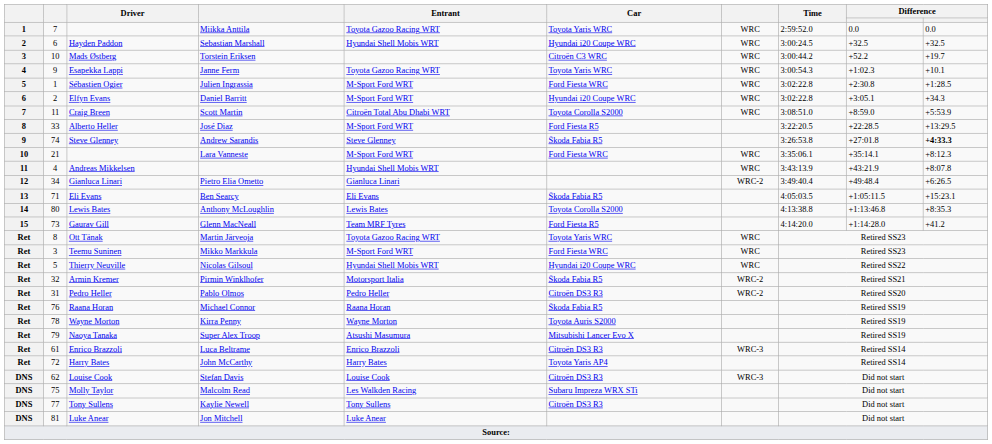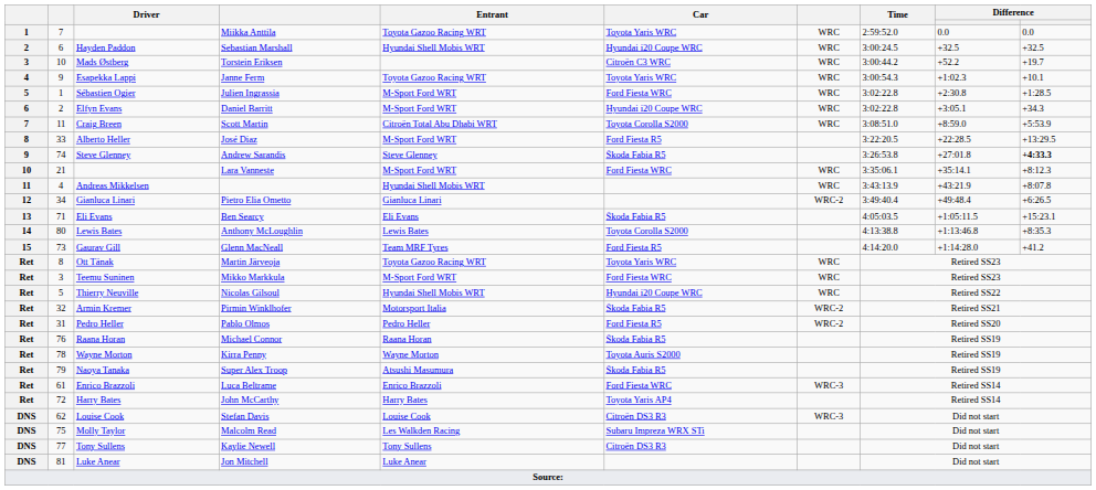 <table class="wikitable" width=80% style="font-size: 85%;">
 <tr>
 <th rowspan="2"></th>
 <th rowspan="2"></th>
 <th rowspan="2">Driver</th>
 <th rowspan="2"></th>
 <th rowspan="2">Entrant</th>
 <th rowspan="2">Car</th>
 <th rowspan="2"></th>
 <th rowspan="2">Time</th>
 <th colspan="2">Difference</th>
 </tr>
 <tr>
 <th></th>
 <th></th>
 </tr>
 <tr>
 <th>1</th>
 <td align="center">7</td>
 <td></td>
 <td> <a href='#'>Miikka Anttila</a></td>
 <td> <a href='#'>Toyota Gazoo Racing WRT</a></td>
 <td><a href='#'>Toyota Yaris WRC</a></td>
 <td align="center">WRC</td>
 <td>2:59:52.0</td>
 <td>0.0</td>
 <td>0.0</td>
 </tr>
 <tr>
 <th>2</th>
 <td align="center">6</td>
 <td> <a href='#'>Hayden Paddon</a></td>
 <td> <a href='#'>Sebastian Marshall</a></td>
 <td> <a href='#'>Hyundai Shell Mobis WRT</a></td>
 <td><a href='#'>Hyundai i20 Coupe WRC</a></td>
 <td align="center">WRC</td>
 <td>3:00:24.5</td>
 <td>+32.5</td>
 <td>+32.5</td>
 </tr>
 <tr>
 <th>3</th>
 <td align="center">10</td>
 <td> <a href='#'>Mads Østberg</a></td>
 <td> <a href='#'>Torstein Eriksen</a></td>
 <td></td>
 <td><a href='#'>Citroën C3 WRC</a></td>
 <td align="center">WRC</td>
 <td>3:00:44.2</td>
 <td>+52.2</td>
 <td>+19.7</td>
 </tr>
 <tr>
 <th>4</th>
 <td align="center">9</td>
 <td> <a href='#'>Esapekka Lappi</a></td>
 <td> <a href='#'>Janne Ferm</a></td>
 <td> <a href='#'>Toyota Gazoo Racing WRT</a></td>
 <td><a href='#'>Toyota Yaris WRC</a></td>
 <td align="center">WRC</td>
 <td>3:00:54.3</td>
 <td>+1:02.3</td>
 <td>+10.1</td>
 </tr>
 <tr>
 <th>5</th>
 <td align="center">1</td>
 <td> <a href='#'>Sébastien Ogier</a></td>
 <td> <a href='#'>Julien Ingrassia</a></td>
 <td> <a href='#'>M-Sport Ford WRT</a></td>
 <td><a href='#'>Ford Fiesta WRC</a></td>
 <td align="center">WRC</td>
 <td>3:02:22.8</td>
 <td>+2:30.8</td>
 <td>+1:28.5</td>
 </tr>
 <tr>
 <th>6</th>
 <td align="center">2</td>
 <td> <a href='#'>Elfyn Evans</a></td>
 <td> <a href='#'>Daniel Barritt</a></td>
 <td> <a href='#'>M-Sport Ford WRT</a></td>
 <td><a href='#'>Hyundai i20 Coupe WRC</a></td>
 <td align="center">WRC</td>
 <td>3:02:22.8</td>
 <td>+3:05.1</td>
 <td>+34.3</td>
 </tr>
 <tr>
 <th>7</th>
 <td align="center">11</td>
 <td> <a href='#'>Craig Breen</a></td>
 <td> <a href='#'>Scott Martin</a></td>
 <td> <a href='#'>Citroën Total Abu Dhabi WRT</a></td>
 <td><a href='#'>Toyota Corolla S2000</a></td>
 <td align="center">WRC</td>
 <td>3:08:51.0</td>
 <td>+8:59.0</td>
 <td>+5:53.9</td>
 </tr>
 <tr>
 <th>8</th>
 <td align="center">33</td>
 <td> <a href='#'>Alberto Heller</a></td>
 <td> <a href='#'>José Diaz</a></td>
 <td> <a href='#'>M-Sport Ford WRT</a></td>
 <td><a href='#'>Ford Fiesta R5</a></td>
 <td align="center"></td>
 <td>3:22:20.5</td>
 <td>+22:28.5</td>
 <td>+13:29.5</td>
 </tr>
 <tr>
 <th>9</th>
 <td align="center">74</td>
 <td> <a href='#'>Steve Glenney</a></td>
 <td> <a href='#'>Andrew Sarandis</a></td>
 <td> <a href='#'>Steve Glenney</a></td>
 <td><a href='#'>Škoda Fabia R5</a></td>
 <td></td>
 <td>3:26:53.8</td>
 <td>+27:01.8</td>
 <td><strong>+4:33.3</strong></td>
 </tr>
 <tr>
 <th>10</th>
 <td align="center">21</td>
 <td></td>
 <td> <a href='#'>Lara Vanneste</a></td>
 <td> <a href='#'>M-Sport Ford WRT</a></td>
 <td><a href='#'>Ford Fiesta WRC</a></td>
 <td align="center">WRC</td>
 <td>3:35:06.1</td>
 <td>+35:14.1</td>
 <td>+8:12.3</td>
 </tr>
 <tr>
 <th>11</th>
 <td align="center">4</td>
 <td> <a href='#'>Andreas Mikkelsen</a></td>
 <td></td>
 <td> <a href='#'>Hyundai Shell Mobis WRT</a></td>
 <td></td>
 <td align="center">WRC</td>
 <td>3:43:13.9</td>
 <td>+43:21.9</td>
 <td>+8:07.8</td>
 </tr>
 <tr>
 <th>12</th>
 <td align="center">34</td>
 <td> <a href='#'>Gianluca Linari</a></td>
 <td> <a href='#'>Pietro Elia Ometto</a></td>
 <td> <a href='#'>Gianluca Linari</a></td>
 <td></td>
 <td align="center">WRC-2</td>
 <td>3:49:40.4</td>
 <td>+49:48.4</td>
 <td>+6:26.5</td>
 </tr>
 <tr>
 <th>13</th>
 <td align="center">71</td>
 <td> <a href='#'>Eli Evans</a></td>
 <td> <a href='#'>Ben Searcy</a></td>
 <td> <a href='#'>Eli Evans</a></td>
 <td><a href='#'>Škoda Fabia R5</a></td>
 <td></td>
 <td>4:05:03.5</td>
 <td>+1:05:11.5</td>
 <td>+15:23.1</td>
 </tr>
 <tr>
 <th>14</th>
 <td align="center">80</td>
 <td> <a href='#'>Lewis Bates</a></td>
 <td> <a href='#'>Anthony McLoughlin</a></td>
 <td> <a href='#'>Lewis Bates</a></td>
 <td><a href='#'>Toyota Corolla S2000</a></td>
 <td></td>
 <td>4:13:38.8</td>
 <td>+1:13:46.8</td>
 <td>+8:35.3</td>
 </tr>
 <tr>
 <th>15</th>
 <td align="center">73</td>
 <td> <a href='#'>Gaurav Gill</a></td>
 <td> <a href='#'>Glenn MacNeall</a></td>
 <td> <a href='#'>Team MRF Tyres</a></td>
 <td><a href='#'>Ford Fiesta R5</a></td>
 <td></td>
 <td>4:14:20.0</td>
 <td>+1:14:28.0</td>
 <td>+41.2</td>
 </tr>
 <tr>
 <th>Ret</th>
 <td align="center">8</td>
 <td> <a href='#'>Ott Tänak</a></td>
 <td> <a href='#'>Martin Järveoja</a></td>
 <td> <a href='#'>Toyota Gazoo Racing WRT</a></td>
 <td><a href='#'>Toyota Yaris WRC</a></td>
 <td align="center">WRC</td>
 <td colspan="3" align="center">Retired SS23</td>
 </tr>
 <tr>
 <th>Ret</th>
 <td align="center">3</td>
 <td> <a href='#'>Teemu Suninen</a></td>
 <td> <a href='#'>Mikko Markkula</a></td>
 <td> <a href='#'>M-Sport Ford WRT</a></td>
 <td><a href='#'>Ford Fiesta WRC</a></td>
 <td align="center">WRC</td>
 <td colspan="3" align="center">Retired SS23</td>
 </tr>
 <tr>
 <th>Ret</th>
 <td align="center">5</td>
 <td> <a href='#'>Thierry Neuville</a></td>
 <td> <a href='#'>Nicolas Gilsoul</a></td>
 <td> <a href='#'>Hyundai Shell Mobis WRT</a></td>
 <td><a href='#'>Hyundai i20 Coupe WRC</a></td>
 <td align="center">WRC</td>
 <td colspan="3" align="center">Retired SS22</td>
 </tr>
 <tr>
 <th>Ret</th>
 <td align="center">32</td>
 <td> <a href='#'>Armin Kremer</a></td>
 <td> <a href='#'>Pirmin Winklhofer</a></td>
 <td> <a href='#'>Motorsport Italia</a></td>
 <td><a href='#'>Škoda Fabia R5</a></td>
 <td align="center">WRC-2</td>
 <td colspan="3" align="center">Retired SS21</td>
 </tr>
 <tr>
 <th>Ret</th>
 <td align="center">31</td>
 <td> <a href='#'>Pedro Heller</a></td>
 <td> <a href='#'>Pablo Olmos</a></td>
 <td> <a href='#'>Pedro Heller</a></td>
-<td><a href='#'>Citroën DS3 R3</a></td>
+<td><a href='#'>Ford Fiesta R5</a></td>
 <td align="center">WRC-2</td>
 <td colspan="3" align="center">Retired SS20</td>
 </tr>
 <tr>
 <th>Ret</th>
 <td align="center">76</td>
 <td> <a href='#'>Raana Horan</a></td>
 <td> <a href='#'>Michael Connor</a></td>
 <td> <a href='#'>Raana Horan</a></td>
 <td><a href='#'>Škoda Fabia R5</a></td>
 <td></td>
 <td colspan="3" align="center">Retired SS19</td>
 </tr>
 <tr>
 <th>Ret</th>
 <td align="center">78</td>
 <td> <a href='#'>Wayne Morton</a></td>
 <td> <a href='#'>Kirra Penny</a></td>
 <td> <a href='#'>Wayne Morton</a></td>
 <td><a href='#'>Toyota Auris S2000</a></td>
 <td></td>
 <td colspan="3" align="center">Retired SS19</td>
 </tr>
 <tr>
 <th>Ret</th>
 <td align="center">79</td>
 <td> <a href='#'>Naoya Tanaka</a></td>
 <td> <a href='#'>Super Alex Troop</a></td>
 <td> <a href='#'>Atsushi Masumura</a></td>
-<td><a href='#'>Mitsubishi Lancer Evo X</a></td>
+<td><a href='#'>Škoda Fabia R5</a></td>
 <td></td>
 <td colspan="3" align="center">Retired SS19</td>
 </tr>
 <tr>
 <th>Ret</th>
 <td align="center">61</td>
 <td> <a href='#'>Enrico Brazzoli</a></td>
 <td> <a href='#'>Luca Beltrame</a></td>
 <td> <a href='#'>Enrico Brazzoli</a></td>
-<td><a href='#'>Citroën DS3 R3</a></td>
+<td><a href='#'>Ford Fiesta WRC</a></td>
 <td align="center">WRC-3</td>
 <td colspan="3" align="center">Retired SS14</td>
 </tr>
 <tr>
 <th>Ret</th>
 <td align="center">72</td>
 <td> <a href='#'>Harry Bates</a></td>
 <td> <a href='#'>John McCarthy</a></td>
 <td> <a href='#'>Harry Bates</a></td>
 <td><a href='#'>Toyota Yaris AP4</a></td>
 <td></td>
 <td colspan="3" align="center">Retired SS14</td>
 </tr>
 <tr>
 <th>DNS</th>
 <td align="center">62</td>
 <td> <a href='#'>Louise Cook</a></td>
 <td> <a href='#'>Stefan Davis</a></td>
 <td> <a href='#'>Louise Cook</a></td>
 <td><a href='#'>Citroën DS3 R3</a></td>
 <td align="center">WRC-3</td>
 <td colspan="3" align="center">Did not start</td>
 </tr>
 <tr>
 <th>DNS</th>
 <td align="center">75</td>
 <td> <a href='#'>Molly Taylor</a></td>
 <td> <a href='#'>Malcolm Read</a></td>
 <td> <a href='#'>Les Walkden Racing</a></td>
 <td><a href='#'>Subaru Impreza WRX STi</a></td>
 <td></td>
 <td colspan="3" align="center">Did not start</td>
 </tr>
 <tr>
 <th>DNS</th>
 <td align="center">77</td>
 <td> <a href='#'>Tony Sullens</a></td>
 <td> <a href='#'>Kaylie Newell</a></td>
 <td> <a href='#'>Tony Sullens</a></td>
 <td><a href='#'>Citroën DS3 R3</a></td>
 <td></td>
 <td colspan="3" align="center">Did not start</td>
 </tr>
 <tr>
 <th>DNS</th>
 <td align="center">81</td>
 <td> <a href='#'>Luke Anear</a></td>
 <td> <a href='#'>Jon Mitchell</a></td>
 <td> <a href='#'>Luke Anear</a></td>
 <td></td>
 <td></td>
 <td colspan="3" align="center">Did not start</td>
 </tr>
 <tr>
 <td style="background-color:#EAECF0; text-align:center" colspan="11"><strong>Source:</strong></td>
 </tr>
 </table>
